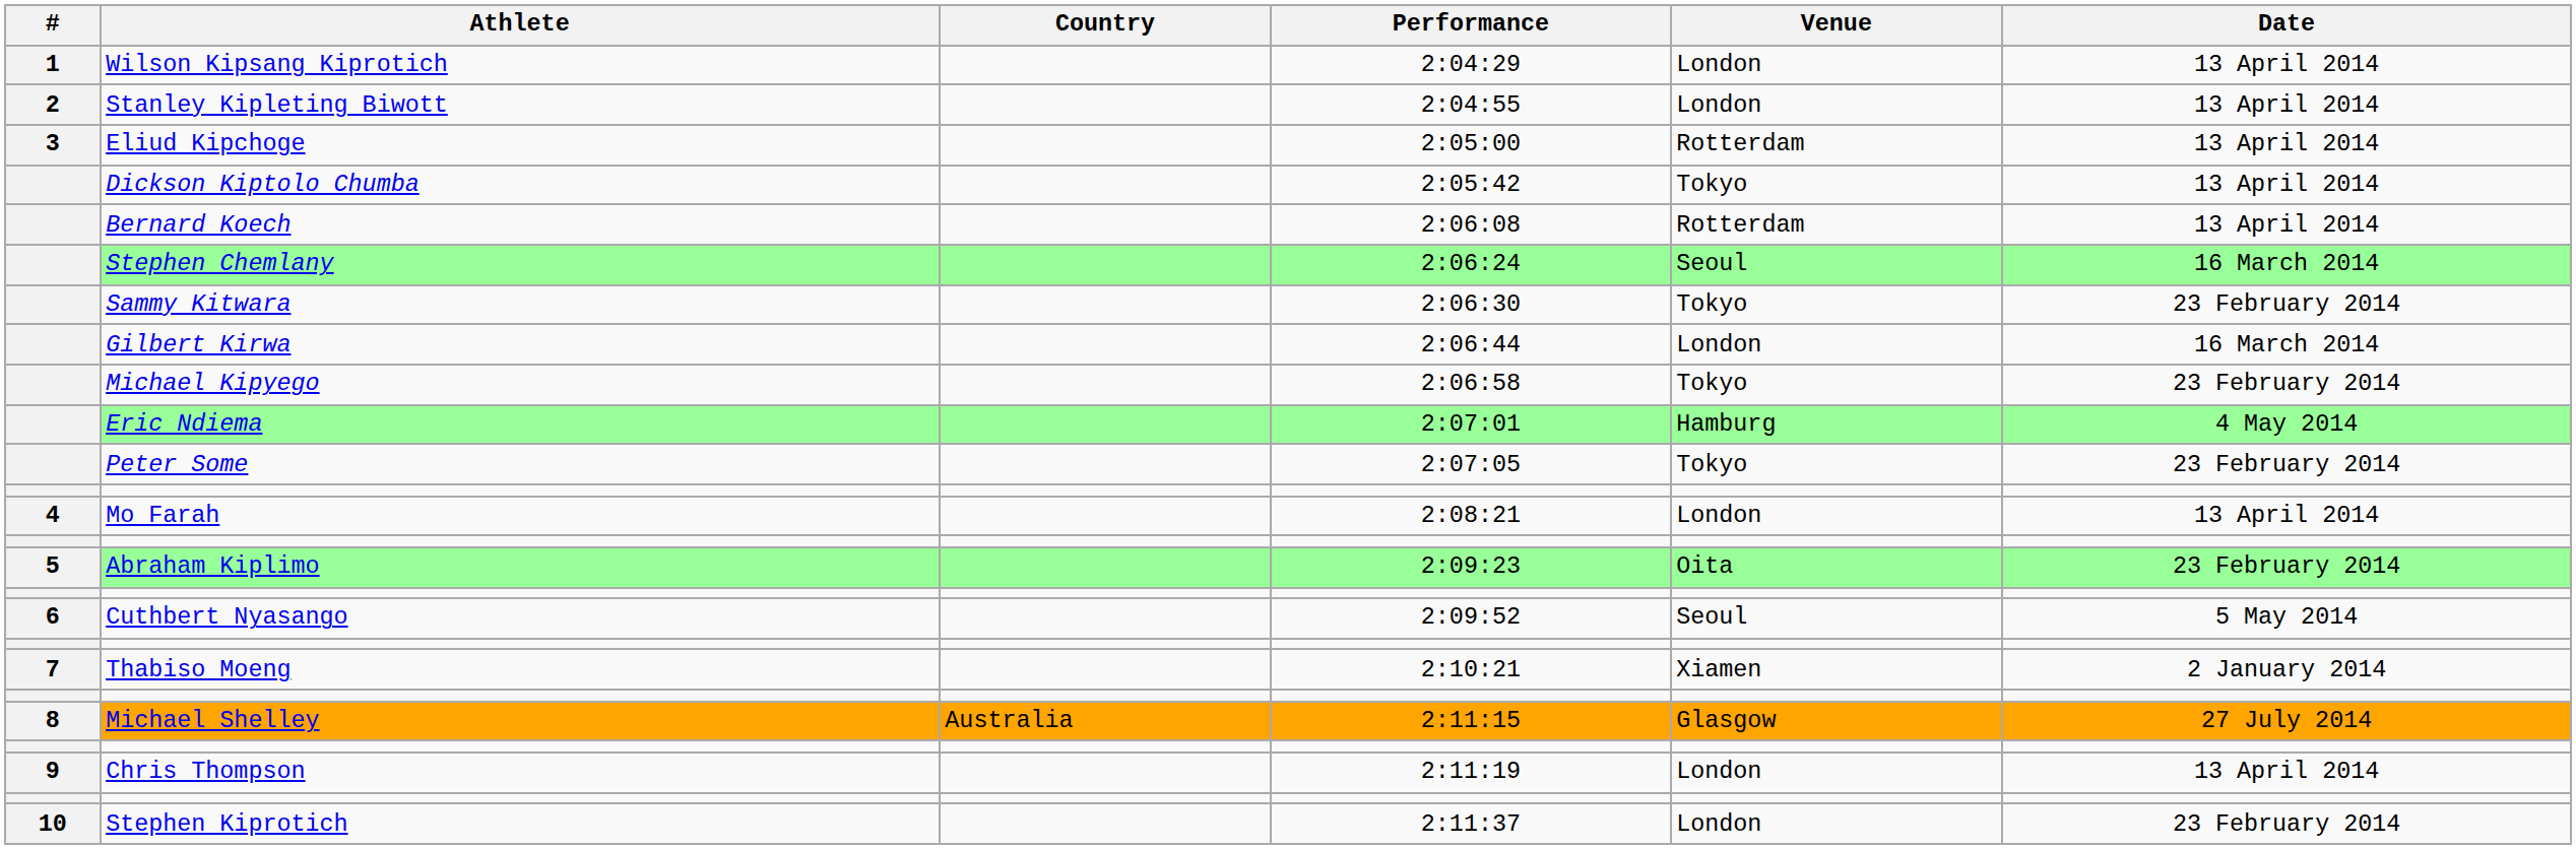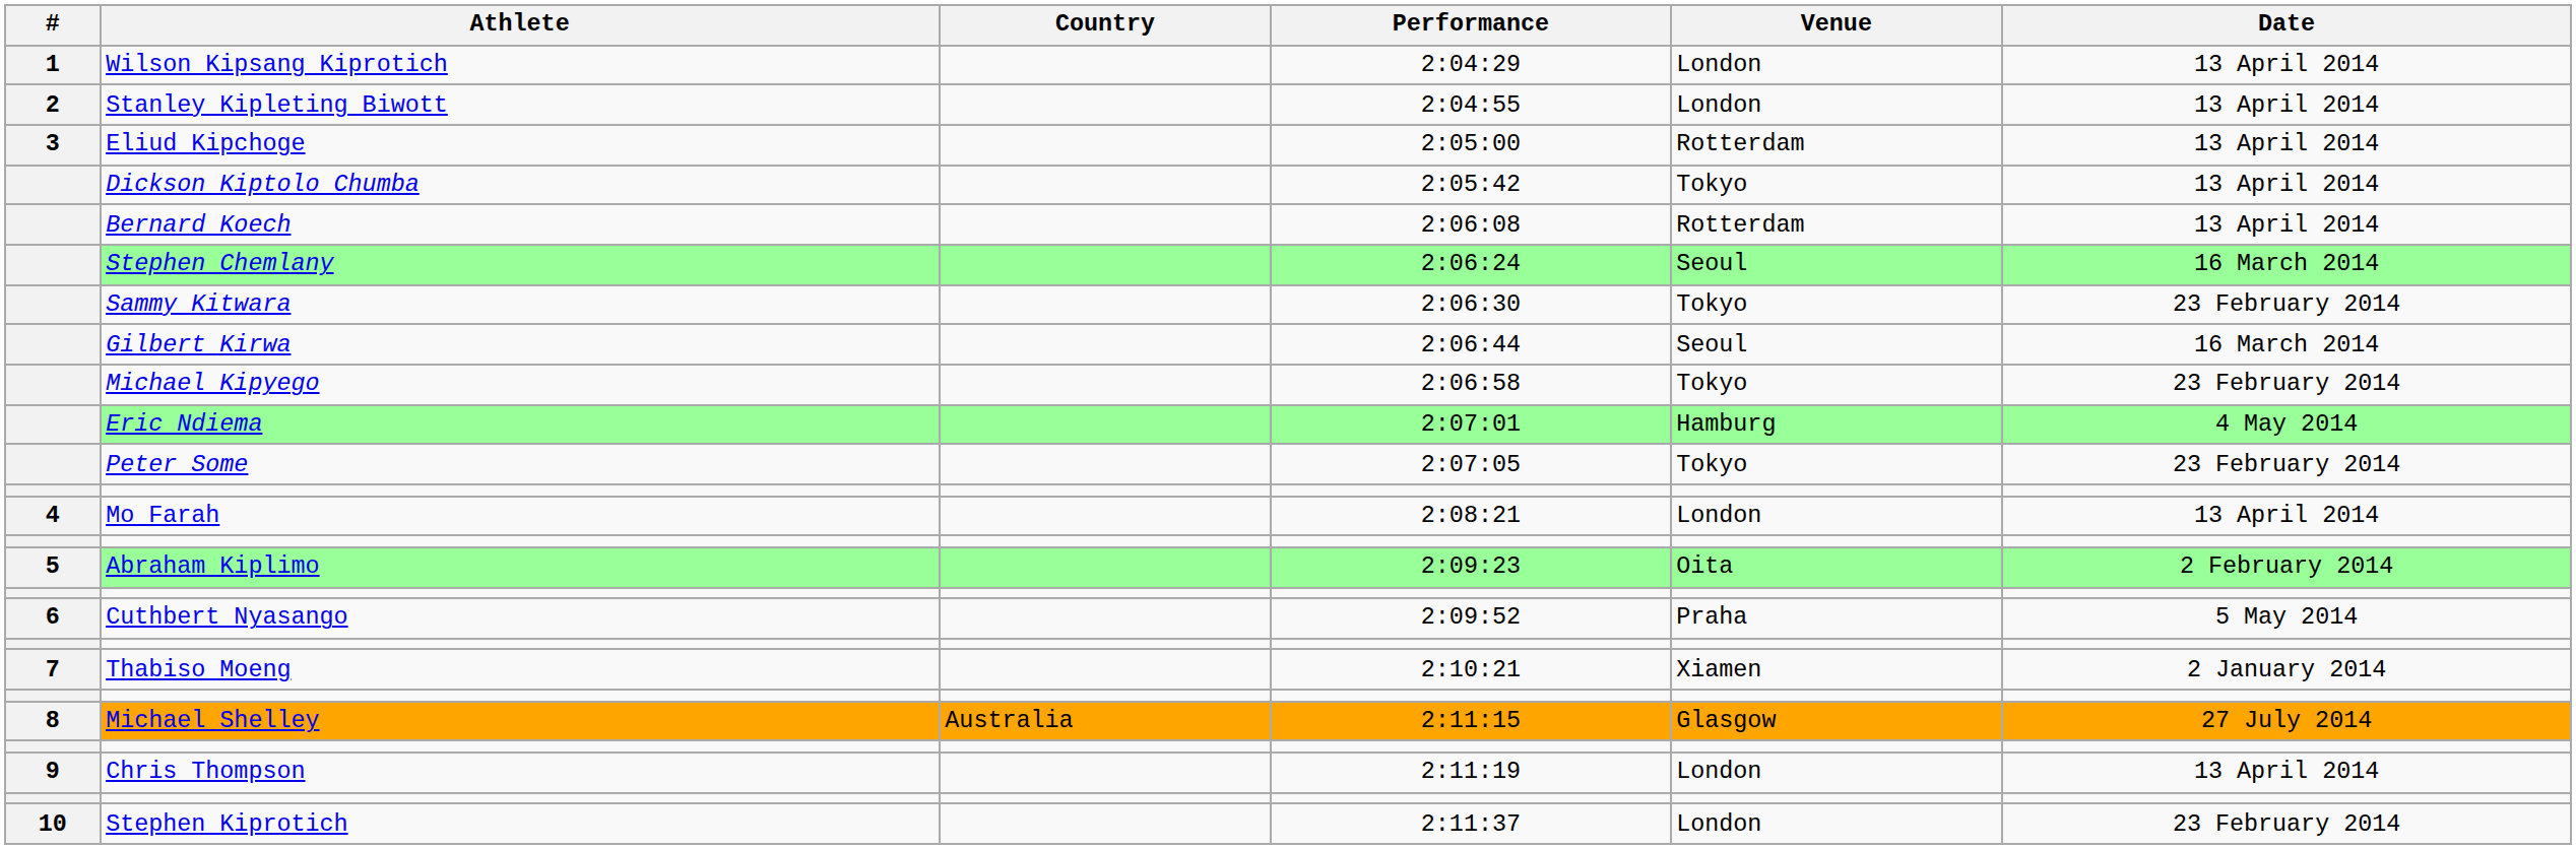 <table class="wikitable" width=100% style="font-size:90%; text-align:center;">
 <tr>
 <th>#</th>
 <th>Athlete</th>
 <th>Country</th>
 <th>Performance</th>
 <th>Venue</th>
 <th>Date</th>
 </tr>
 <tr>
 <th>1</th>
 <td align=left><a href='#'>Wilson Kipsang Kiprotich</a></td>
 <td align=left></td>
 <td>2:04:29</td>
 <td align=left> London</td>
 <td>13 April 2014</td>
 </tr>
 <tr>
 <th>2</th>
 <td align=left><a href='#'>Stanley Kipleting Biwott</a></td>
 <td align=left></td>
 <td>2:04:55</td>
 <td align=left> London</td>
 <td>13 April 2014</td>
 </tr>
 <tr>
 <th>3</th>
 <td align=left><a href='#'>Eliud Kipchoge</a></td>
 <td align=left></td>
 <td>2:05:00</td>
 <td align=left> Rotterdam</td>
 <td>13 April 2014</td>
 </tr>
 <tr>
 <th></th>
 <td align=left><em><a href='#'>Dickson Kiptolo Chumba</a></em></td>
 <td align=left></td>
 <td>2:05:42</td>
 <td align=left> Tokyo</td>
 <td>13 April 2014</td>
 </tr>
 <tr>
 <th></th>
 <td align=left><em><a href='#'>Bernard Koech</a></em></td>
 <td align=left></td>
 <td>2:06:08</td>
 <td align=left> Rotterdam</td>
 <td>13 April 2014</td>
 </tr>
 <tr bgcolor="99FF99">
 <th></th>
 <td align=left><em><a href='#'>Stephen Chemlany</a></em></td>
 <td align=left></td>
 <td>2:06:24</td>
 <td align=left> Seoul</td>
 <td>16 March 2014</td>
 </tr>
 <tr>
 <th></th>
 <td align=left><em><a href='#'>Sammy Kitwara</a></em></td>
 <td align=left></td>
 <td>2:06:30</td>
 <td align=left> Tokyo</td>
 <td>23 February 2014</td>
 </tr>
 <tr>
 <th></th>
 <td align=left><em><a href='#'>Gilbert Kirwa</a></em></td>
 <td align=left></td>
 <td>2:06:44</td>
-<td align=left> London</td>
+<td align=left> Seoul</td>
 <td>16 March 2014</td>
 </tr>
 <tr>
 <th></th>
 <td align=left><em><a href='#'>Michael Kipyego</a></em></td>
 <td align=left></td>
 <td>2:06:58</td>
 <td align=left> Tokyo</td>
 <td>23 February 2014</td>
 </tr>
 <tr bgcolor="99FF99">
 <th></th>
 <td align=left><em><a href='#'>Eric Ndiema</a></em></td>
 <td align=left></td>
 <td>2:07:01</td>
 <td align=left> Hamburg</td>
 <td>4 May 2014</td>
 </tr>
 <tr>
 <th></th>
 <td align=left><em><a href='#'>Peter Some</a></em></td>
 <td align=left></td>
 <td>2:07:05</td>
 <td align=left> Tokyo</td>
 <td>23 February 2014</td>
 </tr>
 <tr>
 <th></th>
 <td></td>
 <td></td>
 <td></td>
 <td></td>
 <td></td>
 </tr>
 <tr>
 <th>4</th>
 <td align=left><a href='#'>Mo Farah</a></td>
 <td align=left></td>
 <td>2:08:21</td>
 <td align=left> London</td>
 <td>13 April 2014</td>
 </tr>
 <tr>
 <th></th>
 <td></td>
 <td></td>
 <td></td>
 <td></td>
 <td></td>
 </tr>
 <tr bgcolor="99FF99">
 <th>5</th>
 <td align=left><a href='#'>Abraham Kiplimo</a></td>
 <td align=left></td>
 <td>2:09:23</td>
 <td align=left> Oita</td>
-<td>23 February 2014</td>
+<td>2 February 2014</td>
 </tr>
 <tr>
 <th></th>
 <td></td>
 <td></td>
 <td></td>
 <td></td>
 <td></td>
 </tr>
 <tr>
 <th>6</th>
 <td align=left><a href='#'>Cuthbert Nyasango</a></td>
 <td align=left></td>
 <td>2:09:52</td>
-<td align=left> Seoul</td>
+<td align=left> Praha</td>
 <td>5 May 2014</td>
 </tr>
 <tr>
 <th></th>
 <td></td>
 <td></td>
 <td></td>
 <td></td>
 <td></td>
 </tr>
 <tr>
 <th>7</th>
 <td align=left><a href='#'>Thabiso Moeng</a></td>
 <td align=left></td>
 <td>2:10:21</td>
 <td align=left> Xiamen</td>
 <td>2 January 2014</td>
 </tr>
 <tr>
 <th></th>
 <td></td>
 <td></td>
 <td></td>
 <td></td>
 <td></td>
 </tr>
 <tr bgcolor="orange">
 <th>8</th>
 <td align=left><a href='#'>Michael Shelley</a></td>
 <td align=left>Australia</td>
 <td>2:11:15</td>
 <td align=left> Glasgow</td>
 <td>27 July 2014</td>
 </tr>
 <tr>
 <th></th>
 <td></td>
 <td></td>
 <td></td>
 <td></td>
 <td></td>
 </tr>
 <tr>
 <th>9</th>
 <td align=left><a href='#'>Chris Thompson</a></td>
 <td align=left></td>
 <td>2:11:19</td>
 <td align=left> London</td>
 <td>13 April 2014</td>
 </tr>
 <tr>
 <th></th>
 <td></td>
 <td></td>
 <td></td>
 <td></td>
 <td></td>
 </tr>
 <tr>
 <th>10</th>
 <td align=left><a href='#'>Stephen Kiprotich</a></td>
 <td align=left></td>
 <td>2:11:37</td>
 <td align=left> London</td>
 <td>23 February 2014</td>
 </tr>
 </table>
